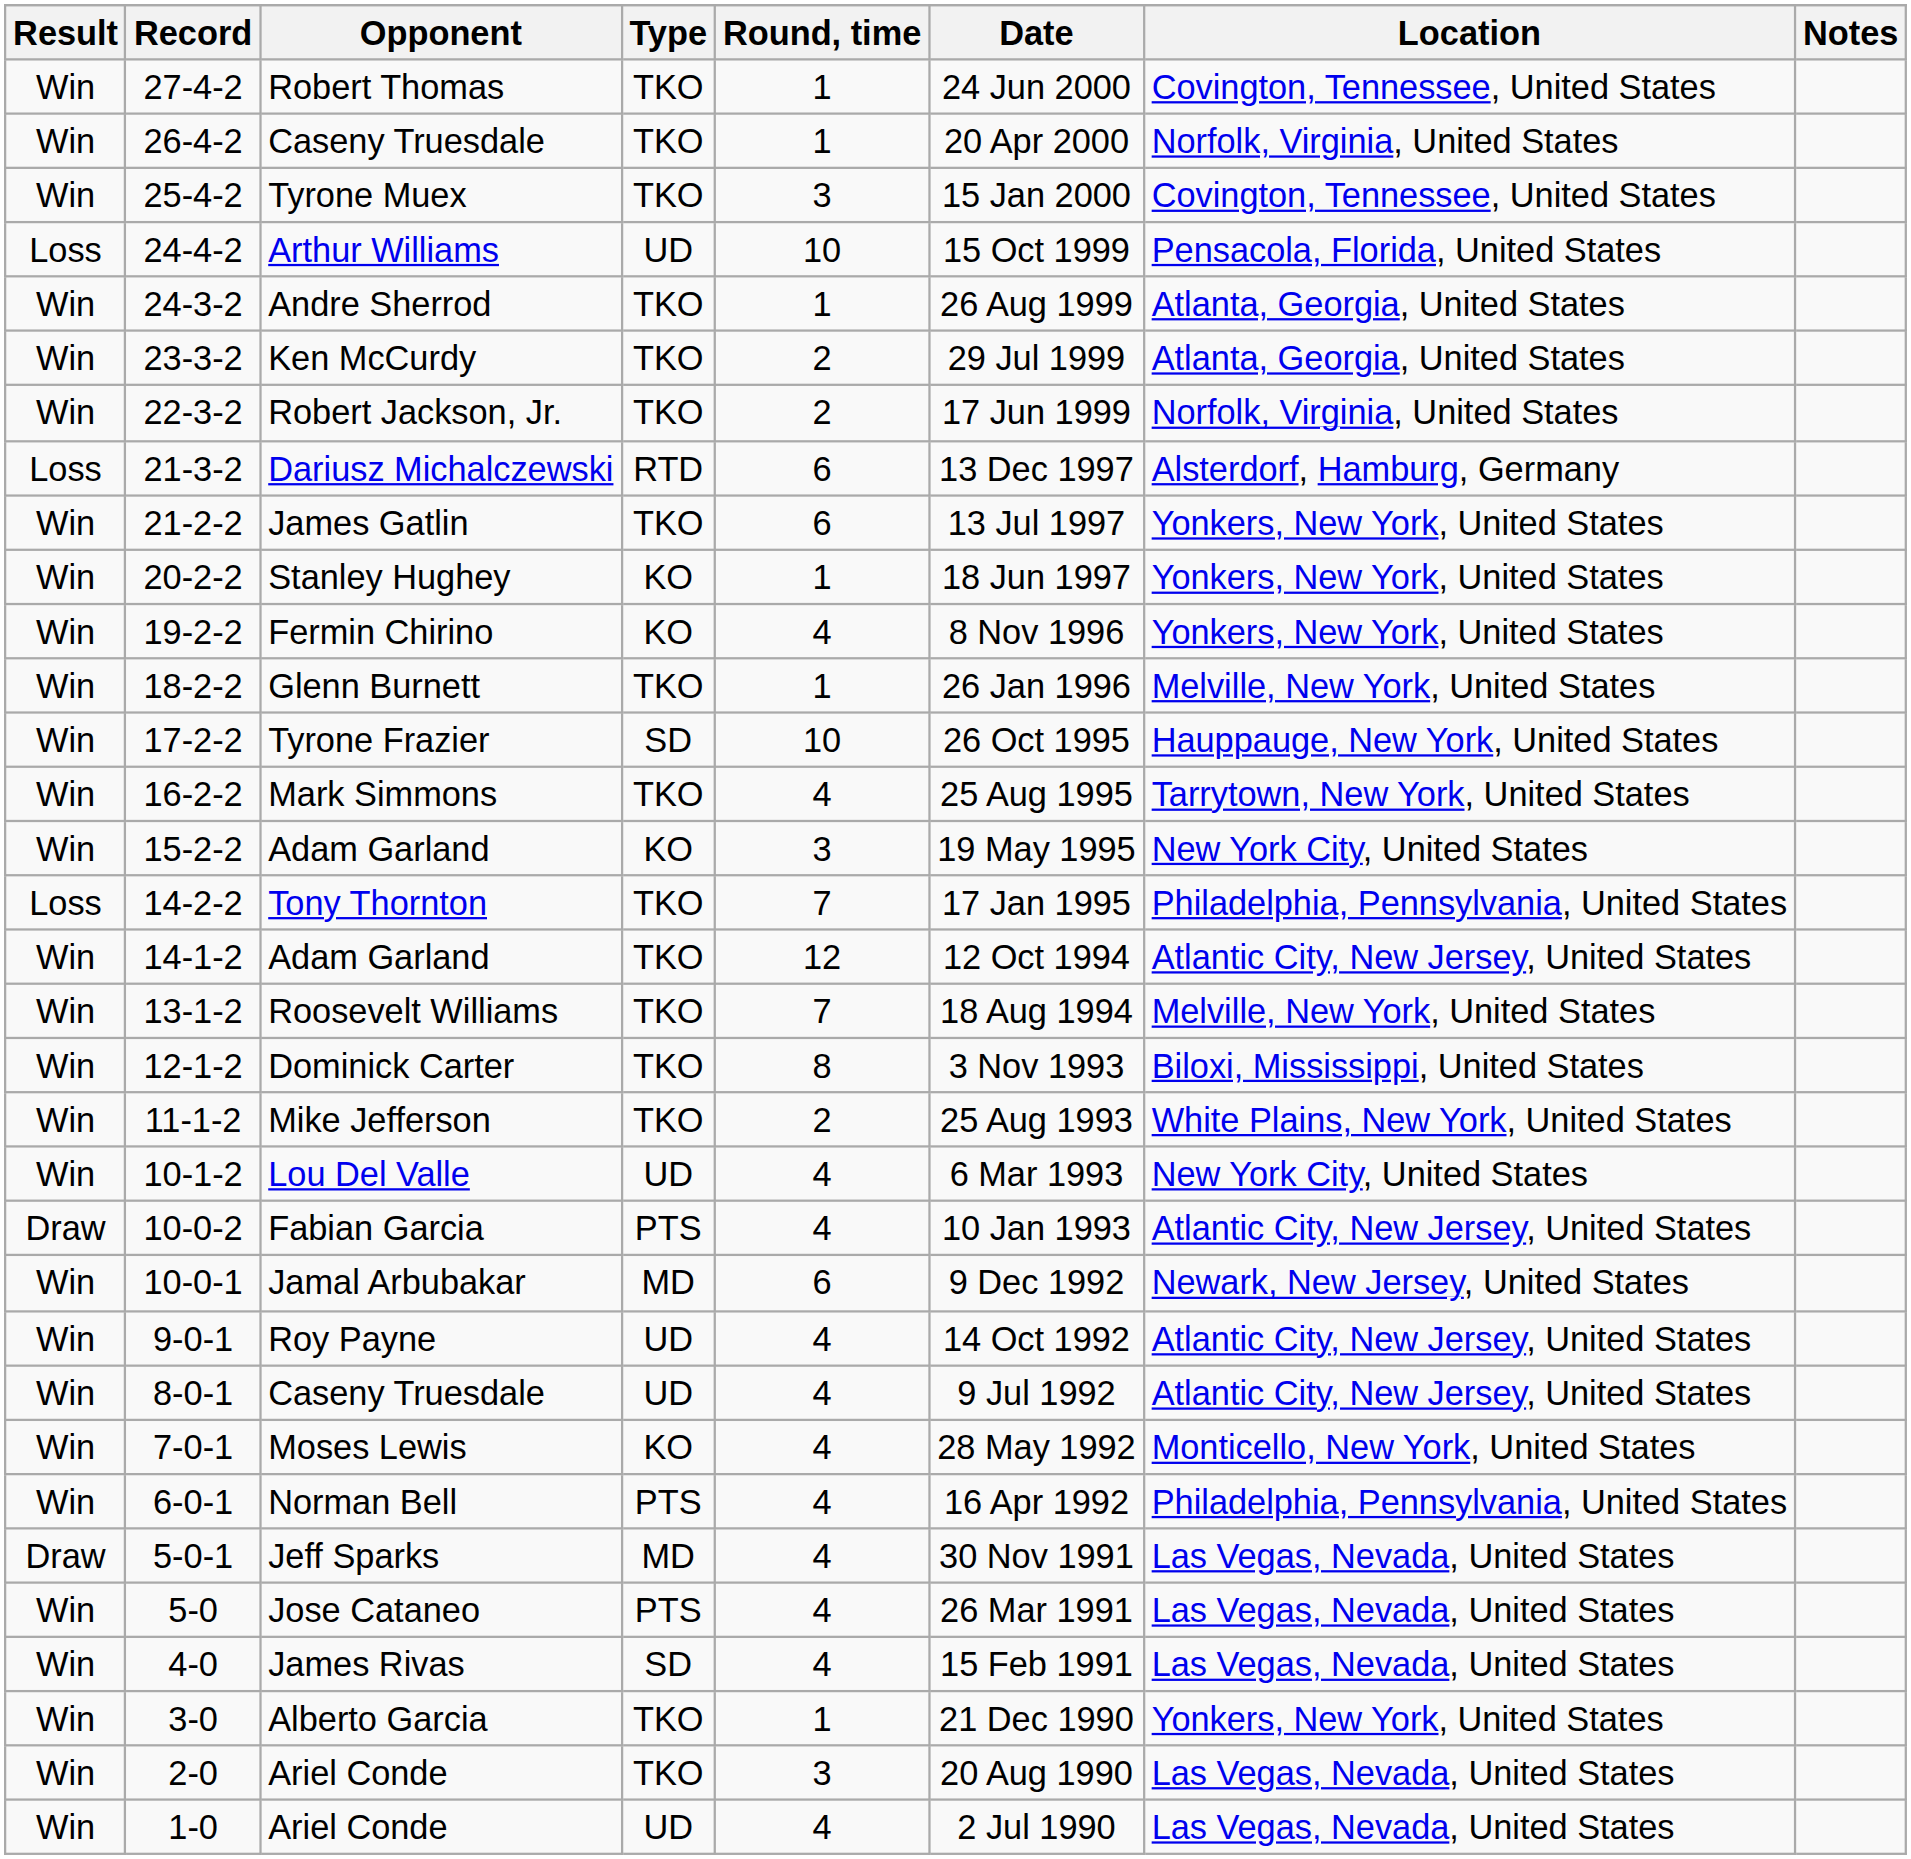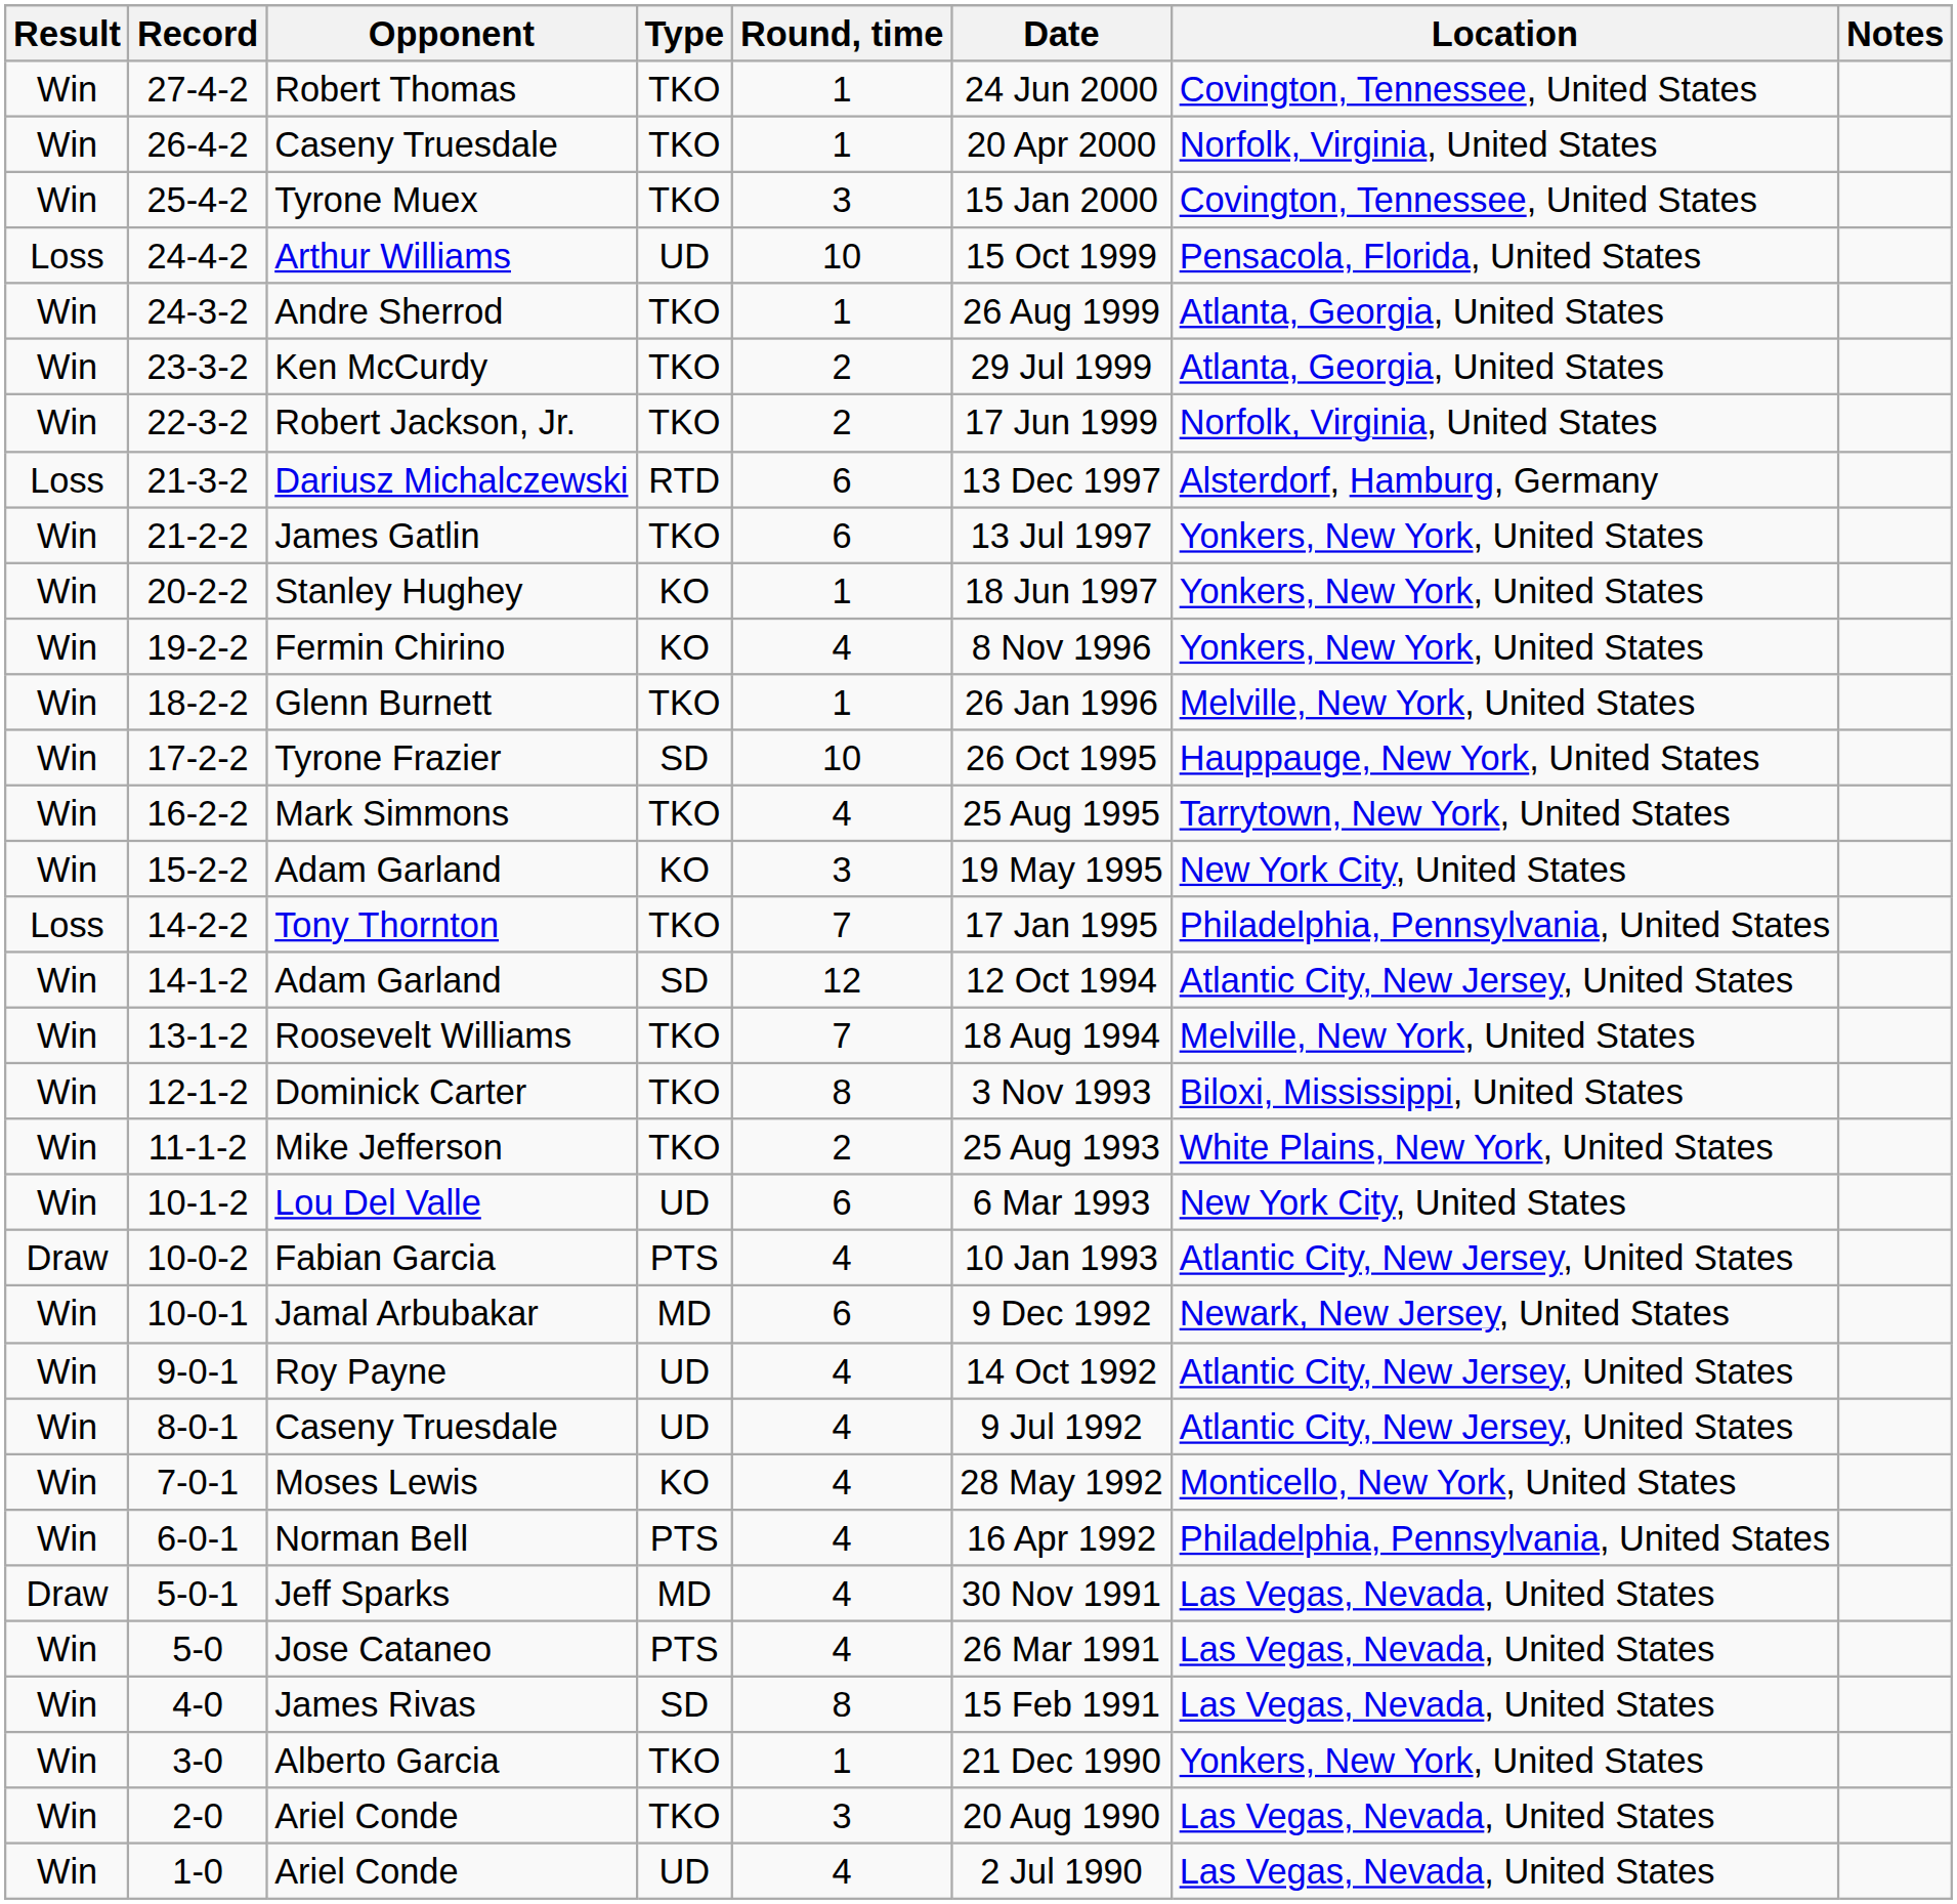 <table class="wikitable" style="text-align:center; font-size:95%">
 <tr>
 </tr>
 <tr>
 <th>Result</th>
 <th>Record</th>
 <th>Opponent</th>
 <th>Type</th>
 <th>Round, time</th>
 <th>Date</th>
 <th>Location</th>
 <th>Notes</th>
 </tr>
 <tr>
 <td>Win</td>
 <td>27-4-2</td>
 <td align=left> Robert Thomas</td>
 <td>TKO</td>
 <td>1</td>
 <td>24 Jun 2000</td>
 <td align=left> <a href='#'>Covington, Tennessee</a>, United States</td>
 <td align=left></td>
 </tr>
 <tr>
 <td>Win</td>
 <td>26-4-2</td>
 <td align=left> Caseny Truesdale</td>
 <td>TKO</td>
 <td>1</td>
 <td>20 Apr 2000</td>
 <td align=left> <a href='#'>Norfolk, Virginia</a>, United States</td>
 <td align=left></td>
 </tr>
 <tr>
 <td>Win</td>
 <td>25-4-2</td>
 <td align=left> Tyrone Muex</td>
 <td>TKO</td>
 <td>3</td>
 <td>15 Jan 2000</td>
 <td align=left> <a href='#'>Covington, Tennessee</a>, United States</td>
 <td align=left></td>
 </tr>
 <tr>
 <td>Loss</td>
 <td>24-4-2</td>
 <td align=left> <a href='#'>Arthur Williams</a></td>
 <td>UD</td>
 <td>10</td>
 <td>15 Oct 1999</td>
 <td align=left> <a href='#'>Pensacola, Florida</a>, United States</td>
 <td align=left></td>
 </tr>
 <tr>
 <td>Win</td>
 <td>24-3-2</td>
 <td align=left> Andre Sherrod</td>
 <td>TKO</td>
 <td>1</td>
 <td>26 Aug 1999</td>
 <td align=left> <a href='#'>Atlanta, Georgia</a>, United States</td>
 <td align=left></td>
 </tr>
 <tr>
 <td>Win</td>
 <td>23-3-2</td>
 <td align=left> Ken McCurdy</td>
 <td>TKO</td>
 <td>2</td>
 <td>29 Jul 1999</td>
 <td align=left> <a href='#'>Atlanta, Georgia</a>, United States</td>
 <td align=left></td>
 </tr>
 <tr>
 <td>Win</td>
 <td>22-3-2</td>
 <td align=left> Robert Jackson, Jr.</td>
 <td>TKO</td>
 <td>2</td>
 <td>17 Jun 1999</td>
 <td align=left> <a href='#'>Norfolk, Virginia</a>, United States</td>
 <td align=left></td>
 </tr>
 <tr>
 <td>Loss</td>
 <td>21-3-2</td>
 <td align=left> <a href='#'>Dariusz Michalczewski</a></td>
 <td>RTD</td>
 <td>6</td>
 <td>13 Dec 1997</td>
 <td align=left> <a href='#'>Alsterdorf</a>, <a href='#'>Hamburg</a>, Germany</td>
 <td align=left></td>
 </tr>
 <tr>
 <td>Win</td>
 <td>21-2-2</td>
 <td align=left> James Gatlin</td>
 <td>TKO</td>
 <td>6</td>
 <td>13 Jul 1997</td>
 <td align=left> <a href='#'>Yonkers, New York</a>, United States</td>
 <td align=left></td>
 </tr>
 <tr>
 <td>Win</td>
 <td>20-2-2</td>
 <td align=left> Stanley Hughey</td>
 <td>KO</td>
 <td>1</td>
 <td>18 Jun 1997</td>
 <td align=left> <a href='#'>Yonkers, New York</a>, United States</td>
 <td align=left></td>
 </tr>
 <tr>
 <td>Win</td>
 <td>19-2-2</td>
 <td align=left> Fermin Chirino</td>
 <td>KO</td>
 <td>4</td>
 <td>8 Nov 1996</td>
 <td align=left> <a href='#'>Yonkers, New York</a>, United States</td>
 <td align=left></td>
 </tr>
 <tr>
 <td>Win</td>
 <td>18-2-2</td>
 <td align=left> Glenn Burnett</td>
 <td>TKO</td>
 <td>1</td>
 <td>26 Jan 1996</td>
 <td align=left> <a href='#'>Melville, New York</a>, United States</td>
 <td align=left></td>
 </tr>
 <tr>
 <td>Win</td>
 <td>17-2-2</td>
 <td align=left> Tyrone Frazier</td>
 <td>SD</td>
 <td>10</td>
 <td>26 Oct 1995</td>
 <td align=left> <a href='#'>Hauppauge, New York</a>, United States</td>
 <td align=left></td>
 </tr>
 <tr>
 <td>Win</td>
 <td>16-2-2</td>
 <td align=left> Mark Simmons</td>
 <td>TKO</td>
 <td>4</td>
 <td>25 Aug 1995</td>
 <td align=left> <a href='#'>Tarrytown, New York</a>, United States</td>
 <td align=left></td>
 </tr>
 <tr>
 <td>Win</td>
 <td>15-2-2</td>
 <td align=left> Adam Garland</td>
 <td>KO</td>
 <td>3</td>
 <td>19 May 1995</td>
 <td align=left> <a href='#'>New York City</a>, United States</td>
 <td align=left></td>
 </tr>
 <tr>
 <td>Loss</td>
 <td>14-2-2</td>
 <td align=left> <a href='#'>Tony Thornton</a></td>
 <td>TKO</td>
 <td>7</td>
 <td>17 Jan 1995</td>
 <td align=left> <a href='#'>Philadelphia, Pennsylvania</a>, United States</td>
 <td align=left></td>
 </tr>
 <tr>
 <td>Win</td>
 <td>14-1-2</td>
 <td align=left> Adam Garland</td>
-<td>TKO</td>
+<td>SD</td>
 <td>12</td>
 <td>12 Oct 1994</td>
 <td align=left> <a href='#'>Atlantic City, New Jersey</a>, United States</td>
 <td align=left></td>
 </tr>
 <tr>
 <td>Win</td>
 <td>13-1-2</td>
 <td align=left> Roosevelt Williams</td>
 <td>TKO</td>
 <td>7</td>
 <td>18 Aug 1994</td>
 <td align=left> <a href='#'>Melville, New York</a>, United States</td>
 <td align=left></td>
 </tr>
 <tr>
 <td>Win</td>
 <td>12-1-2</td>
 <td align=left> Dominick Carter</td>
 <td>TKO</td>
 <td>8</td>
 <td>3 Nov 1993</td>
 <td align=left> <a href='#'>Biloxi, Mississippi</a>, United States</td>
 <td align=left></td>
 </tr>
 <tr>
 <td>Win</td>
 <td>11-1-2</td>
 <td align=left> Mike Jefferson</td>
 <td>TKO</td>
 <td>2</td>
 <td>25 Aug 1993</td>
 <td align=left> <a href='#'>White Plains, New York</a>, United States</td>
 <td align=left></td>
 </tr>
 <tr>
 <td>Win</td>
 <td>10-1-2</td>
 <td align=left> <a href='#'>Lou Del Valle</a></td>
 <td>UD</td>
-<td>4</td>
+<td>6</td>
 <td>6 Mar 1993</td>
 <td align=left> <a href='#'>New York City</a>, United States</td>
 <td align=left></td>
 </tr>
 <tr>
 <td>Draw</td>
 <td>10-0-2</td>
 <td align=left> Fabian Garcia</td>
 <td>PTS</td>
 <td>4</td>
 <td>10 Jan 1993</td>
 <td align=left> <a href='#'>Atlantic City, New Jersey</a>, United States</td>
 <td align=left></td>
 </tr>
 <tr>
 <td>Win</td>
 <td>10-0-1</td>
 <td align=left> Jamal Arbubakar</td>
 <td>MD</td>
 <td>6</td>
 <td>9 Dec 1992</td>
 <td align=left> <a href='#'>Newark, New Jersey</a>, United States</td>
 <td align=left></td>
 </tr>
 <tr>
 <td>Win</td>
 <td>9-0-1</td>
 <td align=left> Roy Payne</td>
 <td>UD</td>
 <td>4</td>
 <td>14 Oct 1992</td>
 <td align=left> <a href='#'>Atlantic City, New Jersey</a>, United States</td>
 <td align=left></td>
 </tr>
 <tr>
 <td>Win</td>
 <td>8-0-1</td>
 <td align=left> Caseny Truesdale</td>
 <td>UD</td>
 <td>4</td>
 <td>9 Jul 1992</td>
 <td align=left> <a href='#'>Atlantic City, New Jersey</a>, United States</td>
 <td align=left></td>
 </tr>
 <tr>
 <td>Win</td>
 <td>7-0-1</td>
 <td align=left> Moses Lewis</td>
 <td>KO</td>
 <td>4</td>
 <td>28 May 1992</td>
 <td align=left> <a href='#'>Monticello, New York</a>, United States</td>
 <td align=left></td>
 </tr>
 <tr>
 <td>Win</td>
 <td>6-0-1</td>
 <td align=left> Norman Bell</td>
 <td>PTS</td>
 <td>4</td>
 <td>16 Apr 1992</td>
 <td align=left> <a href='#'>Philadelphia, Pennsylvania</a>, United States</td>
 <td align=left></td>
 </tr>
 <tr>
 <td>Draw</td>
 <td>5-0-1</td>
 <td align=left> Jeff Sparks</td>
 <td>MD</td>
 <td>4</td>
 <td>30 Nov 1991</td>
 <td align=left> <a href='#'>Las Vegas, Nevada</a>, United States</td>
 <td align=left></td>
 </tr>
 <tr>
 <td>Win</td>
 <td>5-0</td>
 <td align=left> Jose Cataneo</td>
 <td>PTS</td>
 <td>4</td>
 <td>26 Mar 1991</td>
 <td align=left> <a href='#'>Las Vegas, Nevada</a>, United States</td>
 <td align=left></td>
 </tr>
 <tr>
 <td>Win</td>
 <td>4-0</td>
 <td align=left> James Rivas</td>
 <td>SD</td>
-<td>4</td>
+<td>8</td>
 <td>15 Feb 1991</td>
 <td align=left> <a href='#'>Las Vegas, Nevada</a>, United States</td>
 <td align=left></td>
 </tr>
 <tr>
 <td>Win</td>
 <td>3-0</td>
 <td align=left> Alberto Garcia</td>
 <td>TKO</td>
 <td>1</td>
 <td>21 Dec 1990</td>
 <td align=left> <a href='#'>Yonkers, New York</a>, United States</td>
 <td align=left></td>
 </tr>
 <tr>
 <td>Win</td>
 <td>2-0</td>
 <td align=left> Ariel Conde</td>
 <td>TKO</td>
 <td>3</td>
 <td>20 Aug 1990</td>
 <td align=left> <a href='#'>Las Vegas, Nevada</a>, United States</td>
 <td align=left></td>
 </tr>
 <tr>
 <td>Win</td>
 <td>1-0</td>
 <td align=left> Ariel Conde</td>
 <td>UD</td>
 <td>4</td>
 <td>2 Jul 1990</td>
 <td align=left> <a href='#'>Las Vegas, Nevada</a>, United States</td>
 <td align=left></td>
 </tr>
 </table>
